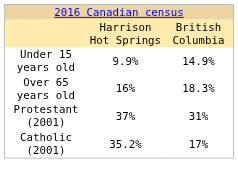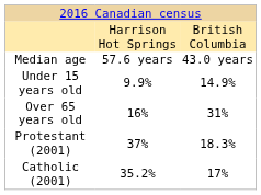 <table cellpadding="1" border="0" style="float: left; margin: 0em 1em 1em 0em; width: 250px; border: 1px #bbbbbb solid; border-collapse: collapse; font-size: 90%;">
 <tr style="text-align:center;background-color:#EDD5A3">
 <td colspan="3"><a href='#'>2016 Canadian census</a></td>
 </tr>
 <tr style="text-align:center;background-color:#ffebad;">
 <td></td>
 <td>Harrison Hot Springs</td>
 <td>British Columbia</td>
 </tr>
 <tr style="text-align:center;">
+<td>Median age</td>
+<td>57.6 years</td>
+<td>43.0 years</td>
+</tr>
+<tr style="text-align:center;">
 <td>Under 15 years old</td>
 <td>9.9%</td>
 <td>14.9%</td>
 </tr>
 <tr style="text-align:center;">
 <td>Over 65 years old</td>
 <td>16%</td>
-<td>18.3%</td>
+<td>31%</td>
 </tr>
 <tr style="text-align:center;">
 <td>Protestant (2001)</td>
 <td>37%</td>
-<td>31%</td>
+<td>18.3%</td>
 </tr>
 <tr style="text-align:center;">
 <td>Catholic (2001)</td>
 <td>35.2%</td>
 <td>17%</td>
 </tr>
 </table>
